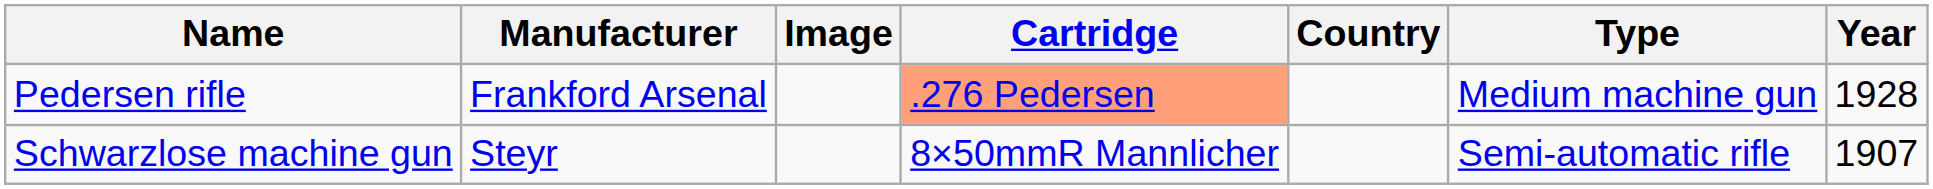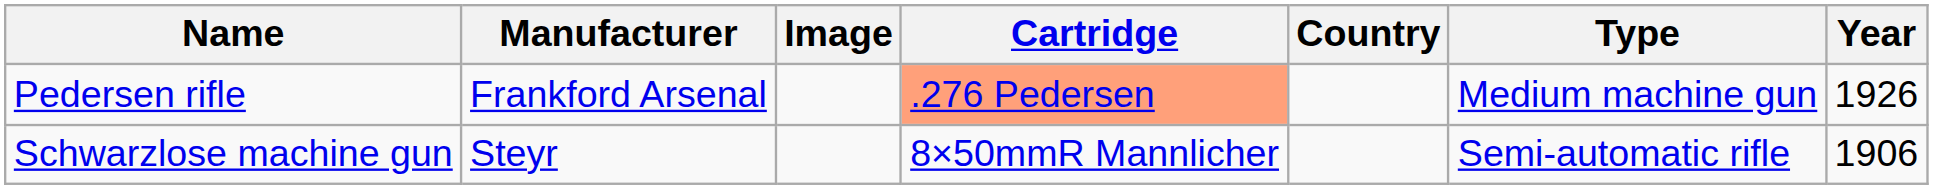 <table class="wikitable sortable">
 <tr>
 <th>Name</th>
 <th>Manufacturer</th>
 <th class="unsortable">Image</th>
 <th><a href='#'>Cartridge</a></th>
 <th>Country</th>
 <th>Type</th>
 <th>Year</th>
 </tr>
 <tr>
 <td><a href='#'>Pedersen rifle</a></td>
 <td><a href='#'>Frankford Arsenal</a></td>
 <td></td>
 <td style="background: lightsalmon;"><a href='#'>.276 Pedersen</a></td>
 <td></td>
 <td><a href='#'>Medium machine gun</a></td>
-<td>1928</td>
+<td>1926</td>
 </tr>
 <tr>
 <td><a href='#'>Schwarzlose machine gun</a></td>
 <td><a href='#'>Steyr</a></td>
 <td></td>
 <td><a href='#'>8×50mmR Mannlicher</a></td>
 <td></td>
 <td><a href='#'>Semi-automatic rifle</a></td>
-<td>1907</td>
+<td>1906</td>
 </tr>
 </table>
